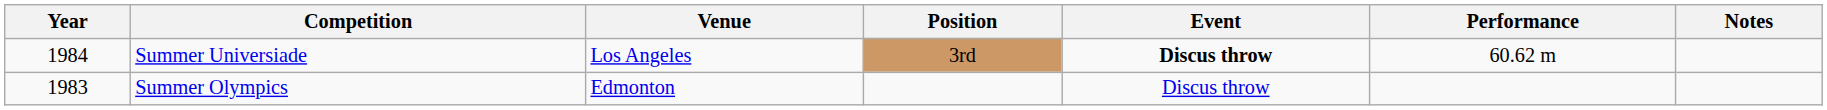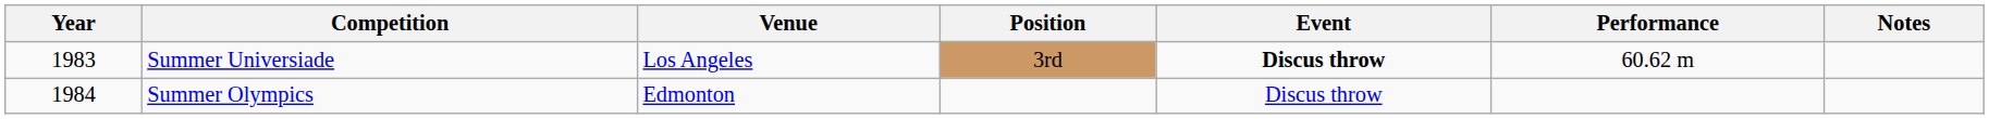 <table class="wikitable"  style="width:65%; font-size:90%; text-align:center;">
 <tr>
 <th>Year</th>
 <th>Competition</th>
 <th>Venue</th>
 <th>Position</th>
 <th>Event</th>
 <th>Performance</th>
 <th>Notes</th>
 </tr>
 <tr>
-<td>1984</td>
+<td>1983</td>
 <td align=left><a href='#'>Summer Universiade</a></td>
 <td align=left> <a href='#'>Los Angeles</a></td>
 <td style="background:#c96;">3rd</td>
 <td><strong>Discus throw</strong></td>
 <td>60.62 m</td>
 <td></td>
 </tr>
 <tr>
-<td>1983</td>
+<td>1984</td>
 <td align=left><a href='#'>Summer Olympics</a></td>
 <td align=left> <a href='#'>Edmonton</a></td>
 <td></td>
 <td><a href='#'>Discus throw</a></td>
 <td></td>
 <td></td>
 </tr>
 </table>
